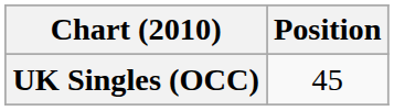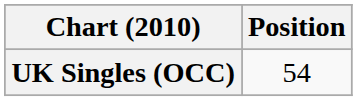 <table class="wikitable plainrowheaders">
 <tr>
 <th scope="col">Chart (2010)</th>
 <th scope="col">Position</th>
 </tr>
 <tr>
 <th scope="row">UK Singles (OCC)</th>
-<td style="text-align:center;">45</td>
+<td style="text-align:center;">54</td>
 </tr>
 </table>
